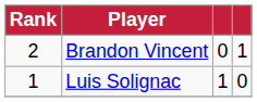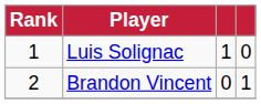 <table class="wikitable" style="text-align:center">
 <tr>
 <th style="background:#C41E3A; color:white; text-align:center;">Rank</th>
 <th style="background:#C41E3A; color:white; text-align:center;">Player</th>
 <th style="background:#C41E3A; color:white; text-align:center;"></th>
 <th style="background:#C41E3A; color:white; text-align:center;"></th>
 </tr>
 <tr>
+<td>1</td>
+<td align=left> <a href='#'>Luis Solignac</a></td>
+<td>1</td>
+<td>0</td>
+</tr>
+<tr>
 <td>2</td>
 <td align=left> <a href='#'>Brandon Vincent</a></td>
 <td>0</td>
 <td>1</td>
 </tr>
 <tr>
-<td>1</td>
-<td align=left> <a href='#'>Luis Solignac</a></td>
-<td>1</td>
-<td>0</td>
-</tr>
-<tr>
 </tr>
 </table>
